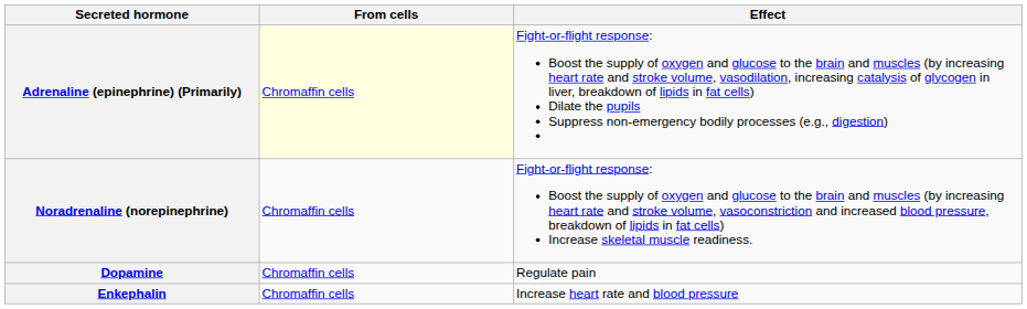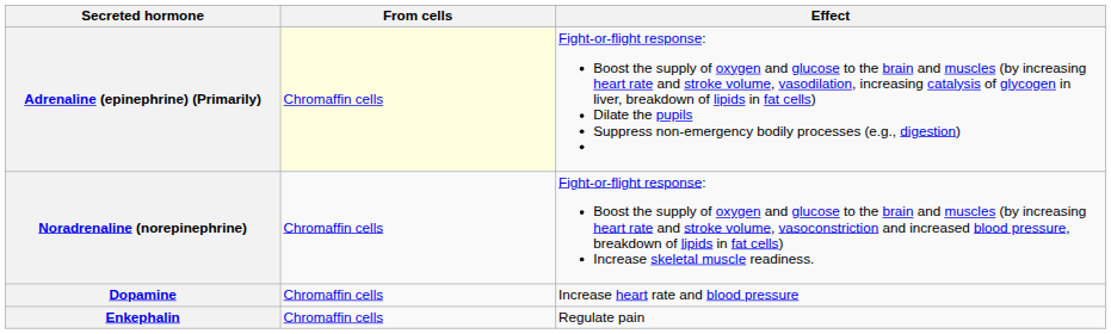 <table class="wikitable" width=100%>
 <tr>
 <th width=25%>Secreted hormone</th>
 <th width=25%>From cells</th>
 <th>Effect</th>
 </tr>
 <tr>
 <th><a href='#'>Adrenaline</a> (epinephrine) (Primarily)</th>
 <td style="background: lightyellow;"><a href='#'>Chromaffin cells</a></td>
 <td><a href='#'>Fight-or-flight response</a>:<br><ul><li>Boost the supply of <a href='#'>oxygen</a> and <a href='#'>glucose</a> to the <a href='#'>brain</a> and <a href='#'>muscles</a> (by increasing <a href='#'>heart rate</a> and <a href='#'>stroke volume</a>, <a href='#'>vasodilation</a>, increasing <a href='#'>catalysis</a> of <a href='#'>glycogen</a> in liver, breakdown of <a href='#'>lipids</a> in <a href='#'>fat cells</a>)</li><li>Dilate the <a href='#'>pupils</a></li><li>Suppress non-emergency bodily processes (e.g., <a href='#'>digestion</a>)</li><li></li></ul></td>
 </tr>
 <tr>
 <th><a href='#'>Noradrenaline</a> (norepinephrine)</th>
 <td><a href='#'>Chromaffin cells</a></td>
 <td><a href='#'>Fight-or-flight response</a>:<br><ul><li>Boost the supply of <a href='#'>oxygen</a> and <a href='#'>glucose</a> to the <a href='#'>brain</a> and <a href='#'>muscles</a> (by increasing <a href='#'>heart rate</a> and <a href='#'>stroke volume</a>, <a href='#'>vasoconstriction</a> and increased <a href='#'>blood pressure</a>, breakdown of <a href='#'>lipids</a> in <a href='#'>fat cells</a>)</li><li>Increase <a href='#'>skeletal muscle</a> readiness.</li></ul></td>
 </tr>
 <tr>
 <th><a href='#'>Dopamine</a></th>
 <td><a href='#'>Chromaffin cells</a></td>
-<td>Regulate pain</td>
+<td>Increase <a href='#'>heart</a> rate and <a href='#'>blood pressure</a></td>
 </tr>
 <tr>
 <th><a href='#'>Enkephalin</a></th>
 <td><a href='#'>Chromaffin cells</a></td>
-<td>Increase <a href='#'>heart</a> rate and <a href='#'>blood pressure</a></td>
+<td>Regulate pain</td>
 </tr>
 </table>
